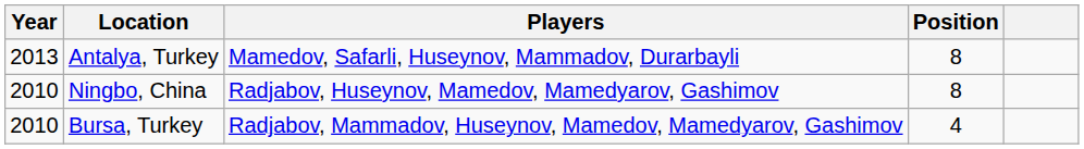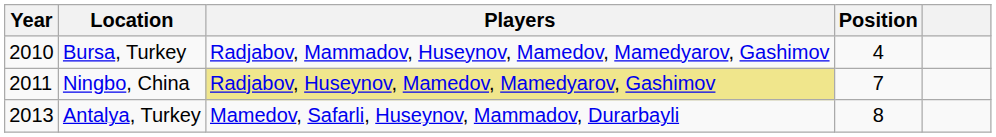 <table class="wikitable sortable">
 <tr>
 <th>Year</th>
 <th>Location</th>
 <th>Players</th>
 <th>Position</th>
 <th class="unsortable" style="width:3em"></th>
 </tr>
 <tr>
+<td>2010</td>
+<td> <a href='#'>Bursa</a>, Turkey</td>
+<td><a href='#'>Radjabov</a>, <a href='#'>Mammadov</a>, <a href='#'>Huseynov</a>, <a href='#'>Mamedov</a>, <a href='#'>Mamedyarov</a>, <a href='#'>Gashimov</a></td>
+<td style="text-align:center;">4</td>
+<td style="text-align:center;"></td>
+</tr>
+<tr>
+<td>2011</td>
+<td> <a href='#'>Ningbo</a>, China</td>
+<td style="background: khaki;"><a href='#'>Radjabov</a>, <a href='#'>Huseynov</a>, <a href='#'>Mamedov</a>, <a href='#'>Mamedyarov</a>, <a href='#'>Gashimov</a></td>
+<td style="text-align:center;">7</td>
+<td style="text-align:center;"></td>
+</tr>
+<tr>
 <td>2013</td>
 <td> <a href='#'>Antalya</a>, Turkey</td>
 <td><a href='#'>Mamedov</a>, <a href='#'>Safarli</a>, <a href='#'>Huseynov</a>, <a href='#'>Mammadov</a>, <a href='#'>Durarbayli</a></td>
 <td style="text-align:center;">8</td>
 <td style="text-align:center;"></td>
 </tr>
-<tr>
-<td>2010</td>
-<td> <a href='#'>Ningbo</a>, China</td>
-<td><a href='#'>Radjabov</a>, <a href='#'>Huseynov</a>, <a href='#'>Mamedov</a>, <a href='#'>Mamedyarov</a>, <a href='#'>Gashimov</a></td>
-<td style="text-align:center;">8</td>
-<td style="text-align:center;"></td>
-</tr>
-<tr>
-<td>2010</td>
-<td> <a href='#'>Bursa</a>, Turkey</td>
-<td><a href='#'>Radjabov</a>, <a href='#'>Mammadov</a>, <a href='#'>Huseynov</a>, <a href='#'>Mamedov</a>, <a href='#'>Mamedyarov</a>, <a href='#'>Gashimov</a></td>
-<td style="text-align:center;">4</td>
-<td style="text-align:center;"></td>
-</tr>
 </table>
